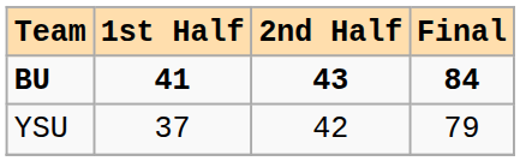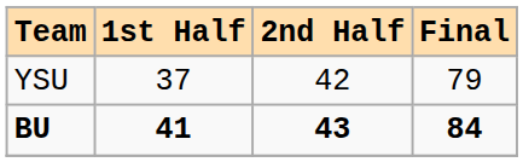 <table class="wikitable" align=right>
 <tr bgcolor=#ffdead align=center>
 <td><strong>Team</strong></td>
 <td><strong>1st Half</strong></td>
 <td><strong>2nd Half</strong></td>
 <td><strong>Final</strong></td>
 </tr>
 <tr>
+<td>YSU</td>
+<td align=center>37</td>
+<td align=center>42</td>
+<td align=center>79</td>
+</tr>
+<tr>
 <td><strong>BU</strong></td>
 <td align=center><strong>41</strong></td>
 <td align=center><strong>43</strong></td>
 <td align=center><strong>84</strong></td>
 </tr>
 <tr>
-<td>YSU</td>
-<td align=center>37</td>
-<td align=center>42</td>
-<td align=center>79</td>
-</tr>
-<tr>
 </tr>
 </table>
